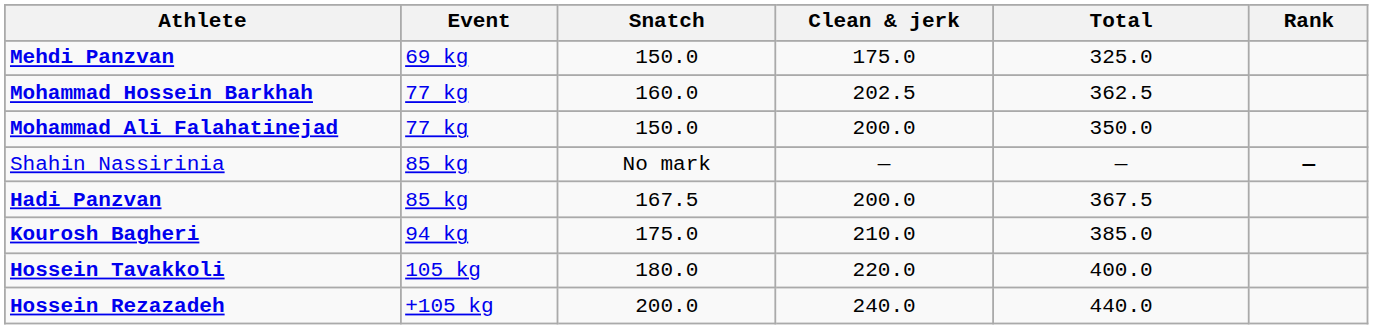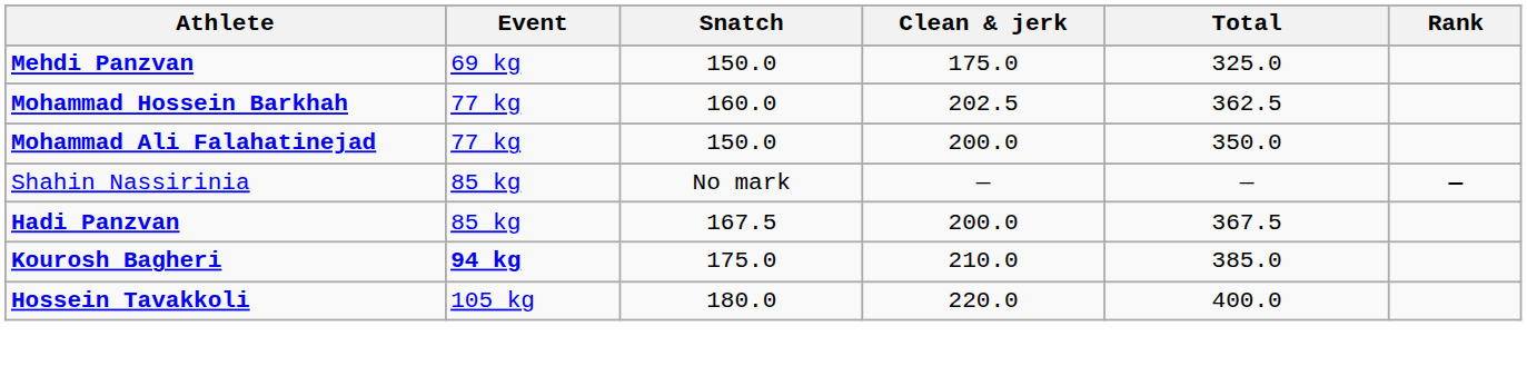 <table class="wikitable" width="60%" style="text-align:center; font-size:90%">
 <tr>
 <th width="20%">Athlete</th>
 <th width="8%">Event</th>
 <th width="11%">Snatch</th>
 <th width="11%">Clean & jerk</th>
 <th width="13%">Total</th>
 <th width="6%">Rank</th>
 </tr>
 <tr>
 <td align="left"><strong><a href='#'>Mehdi Panzvan</a></strong></td>
 <td align="left"><a href='#'>69 kg</a></td>
 <td>150.0</td>
 <td>175.0</td>
 <td>325.0</td>
 <td></td>
 </tr>
 <tr>
 <td align="left"><strong><a href='#'>Mohammad Hossein Barkhah</a></strong></td>
 <td align="left"><a href='#'>77 kg</a></td>
 <td>160.0</td>
 <td>202.5 </td>
 <td>362.5</td>
 <td></td>
 </tr>
 <tr>
 <td align="left"><strong><a href='#'>Mohammad Ali Falahatinejad</a></strong></td>
 <td align="left"><a href='#'>77 kg</a></td>
 <td>150.0</td>
 <td>200.0</td>
 <td>350.0</td>
 <td></td>
 </tr>
 <tr>
 <td align="left"><a href='#'>Shahin Nassirinia</a></td>
 <td align="left"><a href='#'>85 kg</a></td>
 <td>No mark</td>
 <td>—</td>
 <td>—</td>
 <td><strong>—</strong></td>
 </tr>
 <tr>
 <td align="left"><strong><a href='#'>Hadi Panzvan</a></strong></td>
 <td align="left"><a href='#'>85 kg</a></td>
 <td>167.5</td>
 <td>200.0</td>
 <td>367.5</td>
 <td></td>
 </tr>
 <tr>
 <td align="left"><strong><a href='#'>Kourosh Bagheri</a></strong></td>
-<td align="left"><a href='#'>94 kg</a></td>
+<td align="left"><strong><a href='#'>94 kg</a></strong></td>
 <td>175.0</td>
 <td>210.0</td>
 <td>385.0</td>
 <td></td>
 </tr>
 <tr>
 <td align="left"><strong><a href='#'>Hossein Tavakkoli</a></strong></td>
 <td align="left"><a href='#'>105 kg</a></td>
 <td>180.0</td>
 <td>220.0</td>
 <td>400.0</td>
 <td></td>
 </tr>
-<tr>
-<td align="left"><strong><a href='#'>Hossein Rezazadeh</a></strong></td>
-<td align="left"><a href='#'>+105 kg</a></td>
-<td>200.0 </td>
-<td>240.0 </td>
-<td>440.0 </td>
-<td></td>
-</tr>
 </table>
